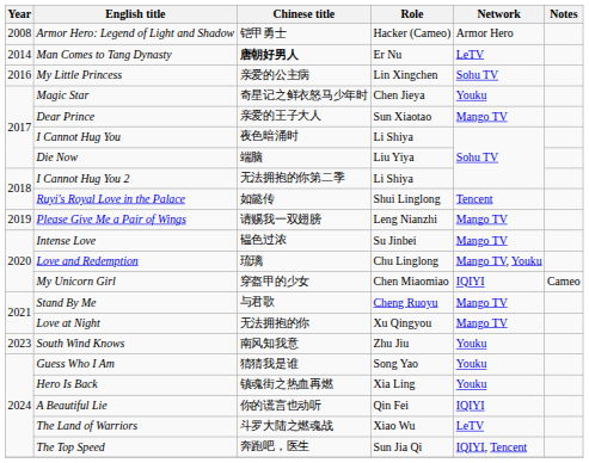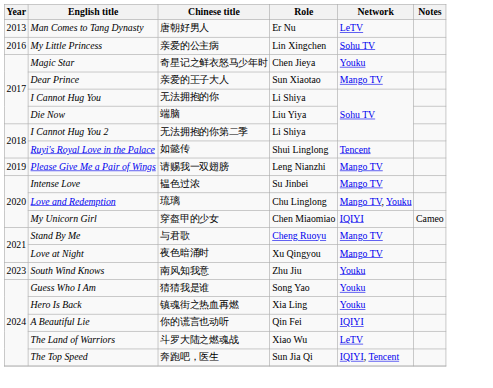 <table class="wikitable">
 <tr>
 <th>Year</th>
 <th>English title</th>
 <th>Chinese title</th>
 <th>Role</th>
 <th>Network</th>
 <th>Notes</th>
 </tr>
 <tr>
-<td>2008</td>
-<td><em>Armor Hero: Legend of Light and Shadow</em></td>
-<td>铠甲勇士</td>
-<td>Hacker (Cameo)</td>
-<td>Armor Hero</td>
-<td></td>
-</tr>
-<tr>
-<td>2014</td>
+<td>2013</td>
 <td><em>Man Comes to Tang Dynasty </em></td>
-<td><strong>唐朝好男人</strong></td>
+<td>唐朝好男人</td>
 <td>Er Nu</td>
 <td><a href='#'>LeTV</a></td>
 <td></td>
 </tr>
 <tr>
 <td>2016</td>
 <td><em>My Little Princess</em></td>
 <td>亲爱的公主病</td>
 <td>Lin Xingchen</td>
 <td><a href='#'>Sohu TV</a></td>
 <td></td>
 </tr>
 <tr>
 <td rowspan="4">2017</td>
 <td><em>Magic Star</em></td>
 <td>奇星记之鲜衣怒马少年时</td>
 <td>Chen Jieya</td>
 <td><a href='#'>Youku</a></td>
 <td></td>
 </tr>
 <tr>
 <td><em>Dear Prince</em></td>
 <td>亲爱的王子大人</td>
 <td>Sun Xiaotao</td>
 <td><a href='#'>Mango TV</a></td>
 <td></td>
 </tr>
 <tr>
 <td><em>I Cannot Hug You</em></td>
-<td>夜色暗涌时</td>
+<td>无法拥抱的你</td>
 <td>Li Shiya</td>
 <td rowspan="3"><a href='#'>Sohu TV</a></td>
 <td></td>
 </tr>
 <tr>
 <td><em>Die Now</em></td>
 <td>端脑</td>
 <td>Liu Yiya</td>
 <td></td>
 </tr>
 <tr>
 <td rowspan=2>2018</td>
 <td><em>I Cannot Hug You 2</em></td>
 <td>无法拥抱的你第二季</td>
 <td>Li Shiya</td>
 <td></td>
 </tr>
 <tr>
 <td><em><a href='#'>Ruyi's Royal Love in the Palace</a></em></td>
 <td>如懿传</td>
 <td>Shui Linglong</td>
 <td><a href='#'>Tencent</a></td>
 <td></td>
 </tr>
 <tr>
 <td>2019</td>
 <td><em><a href='#'>Please Give Me a Pair of Wings</a></em></td>
 <td>请赐我一双翅膀</td>
 <td>Leng Nianzhi</td>
 <td><a href='#'>Mango TV</a></td>
 <td></td>
 </tr>
 <tr>
 <td rowspan=3>2020</td>
 <td><em>Intense Love</em></td>
 <td>韫色过浓</td>
 <td>Su Jinbei</td>
 <td><a href='#'>Mango TV</a></td>
 <td></td>
 </tr>
 <tr>
 <td><em><a href='#'>Love and Redemption</a></em></td>
 <td>琉璃</td>
 <td>Chu Linglong</td>
 <td><a href='#'>Mango TV</a>, <a href='#'>Youku</a></td>
 <td></td>
 </tr>
 <tr>
 <td><em>My Unicorn Girl</em></td>
 <td>穿盔甲的少女</td>
 <td>Chen Miaomiao</td>
 <td><a href='#'>IQIYI</a></td>
 <td>Cameo</td>
 </tr>
 <tr>
 <td rowspan="2">2021</td>
 <td><em>Stand By Me</em></td>
 <td>与君歌</td>
 <td><a href='#'>Cheng Ruoyu</a></td>
 <td><a href='#'>Mango TV</a></td>
 <td></td>
 </tr>
 <tr>
 <td><em>Love at Night</em></td>
-<td>无法拥抱的你</td>
+<td>夜色暗涌时</td>
 <td>Xu Qingyou</td>
 <td><a href='#'>Mango TV</a></td>
 <td></td>
 </tr>
 <tr>
 <td>2023</td>
 <td><em>South Wind Knows</em></td>
 <td>南风知我意</td>
 <td>Zhu Jiu</td>
 <td><a href='#'>Youku</a></td>
 <td></td>
 </tr>
 <tr>
 <td rowspan="5">2024</td>
 <td><em>Guess Who I Am</em></td>
 <td>猜猜我是谁</td>
 <td>Song Yao</td>
 <td><a href='#'>Youku</a></td>
 <td></td>
 </tr>
 <tr>
 <td><em>Hero Is Back</em></td>
 <td>镇魂街之热血再燃</td>
 <td>Xia Ling</td>
 <td><a href='#'>Youku</a></td>
 <td></td>
 </tr>
 <tr>
 <td><em>A Beautiful Lie</em></td>
 <td>你的谎言也动听</td>
 <td>Qin Fei</td>
 <td><a href='#'>IQIYI</a></td>
 <td></td>
 </tr>
 <tr>
 <td><em>The Land of Warriors</em></td>
 <td>斗罗大陆之燃魂战</td>
 <td>Xiao Wu</td>
 <td><a href='#'>LeTV</a></td>
 <td></td>
 </tr>
 <tr>
 <td><em>The Top Speed</em></td>
 <td>奔跑吧，医生</td>
 <td>Sun Jia Qi</td>
 <td><a href='#'>IQIYI</a>, <a href='#'>Tencent</a></td>
 <td></td>
 </tr>
 <tr>
 </tr>
 </table>
